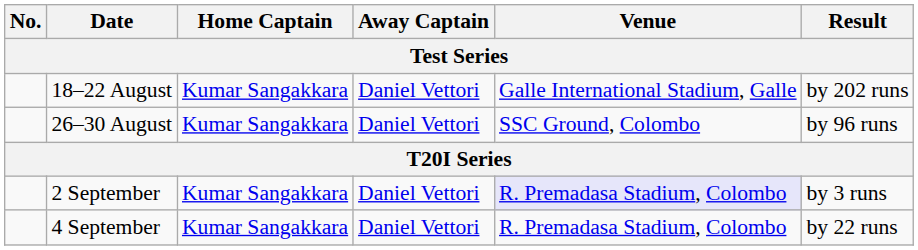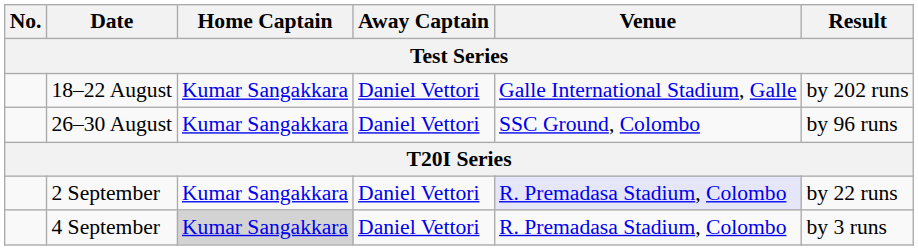 <table class="wikitable">
 <tr>
 <th>No.</th>
 <th>Date</th>
 <th>Home Captain</th>
 <th>Away Captain</th>
 <th>Venue</th>
 <th>Result</th>
 </tr>
 <tr>
 <th colspan="9">Test Series</th>
 </tr>
 <tr>
 <td></td>
 <td>18–22 August</td>
 <td><a href='#'>Kumar Sangakkara</a></td>
 <td><a href='#'>Daniel Vettori</a></td>
 <td><a href='#'>Galle International Stadium</a>, <a href='#'>Galle</a></td>
 <td> by 202 runs</td>
 </tr>
 <tr>
 <td></td>
 <td>26–30 August</td>
 <td><a href='#'>Kumar Sangakkara</a></td>
 <td><a href='#'>Daniel Vettori</a></td>
 <td><a href='#'>SSC Ground</a>, <a href='#'>Colombo</a></td>
 <td> by 96 runs</td>
 </tr>
 <tr>
 <th colspan="9">T20I Series</th>
 </tr>
 <tr>
 <td></td>
 <td>2 September</td>
 <td><a href='#'>Kumar Sangakkara</a></td>
 <td><a href='#'>Daniel Vettori</a></td>
 <td style="background: lavender;"><a href='#'>R. Premadasa Stadium</a>, <a href='#'>Colombo</a></td>
-<td> by 3 runs</td>
+<td> by 22 runs</td>
 </tr>
 <tr>
 <td></td>
 <td>4 September</td>
-<td><a href='#'>Kumar Sangakkara</a></td>
+<td style="background: lightgrey;"><a href='#'>Kumar Sangakkara</a></td>
 <td><a href='#'>Daniel Vettori</a></td>
 <td><a href='#'>R. Premadasa Stadium</a>, <a href='#'>Colombo</a></td>
-<td> by 22 runs</td>
+<td> by 3 runs</td>
 </tr>
 </table>
